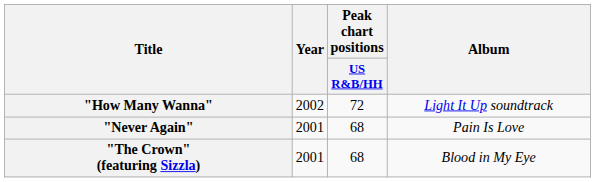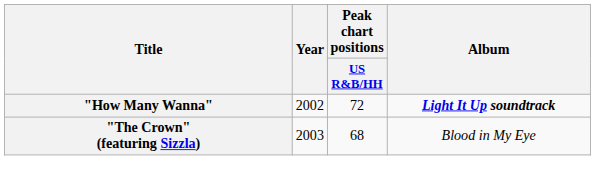 <table class="wikitable plainrowheaders" style="text-align:center;" border="1">
 <tr>
 <th scope="col" rowspan="2" style="width:20em;">Title</th>
 <th scope="col" rowspan="2" style="width:2em;">Year</th>
 <th scope="col" colspan="1">Peak chart positions</th>
 <th scope="col" rowspan="2" style="width:14em;">Album</th>
 </tr>
 <tr>
 <th style="width:3em;font-size:90%;"><a href='#'>US<br>R&B/HH</a><br></th>
 </tr>
 <tr>
 <th scope="row">"How Many Wanna"</th>
 <td>2002</td>
 <td>72</td>
-<td><em><a href='#'>Light It Up</a> soundtrack</em></td>
-</tr>
-<tr>
-<th scope="row">"Never Again"</th>
-<td>2001</td>
-<td>68</td>
-<td><em>Pain Is Love</em></td>
+<td><strong><em><a href='#'>Light It Up</a> soundtrack</em></strong></td>
 </tr>
 <tr>
 <th scope="row">"The Crown"<br><span>(featuring <a href='#'>Sizzla</a>)</span></th>
-<td>2001</td>
+<td>2003</td>
 <td>68</td>
 <td><em>Blood in My Eye</em></td>
 </tr>
 </table>
